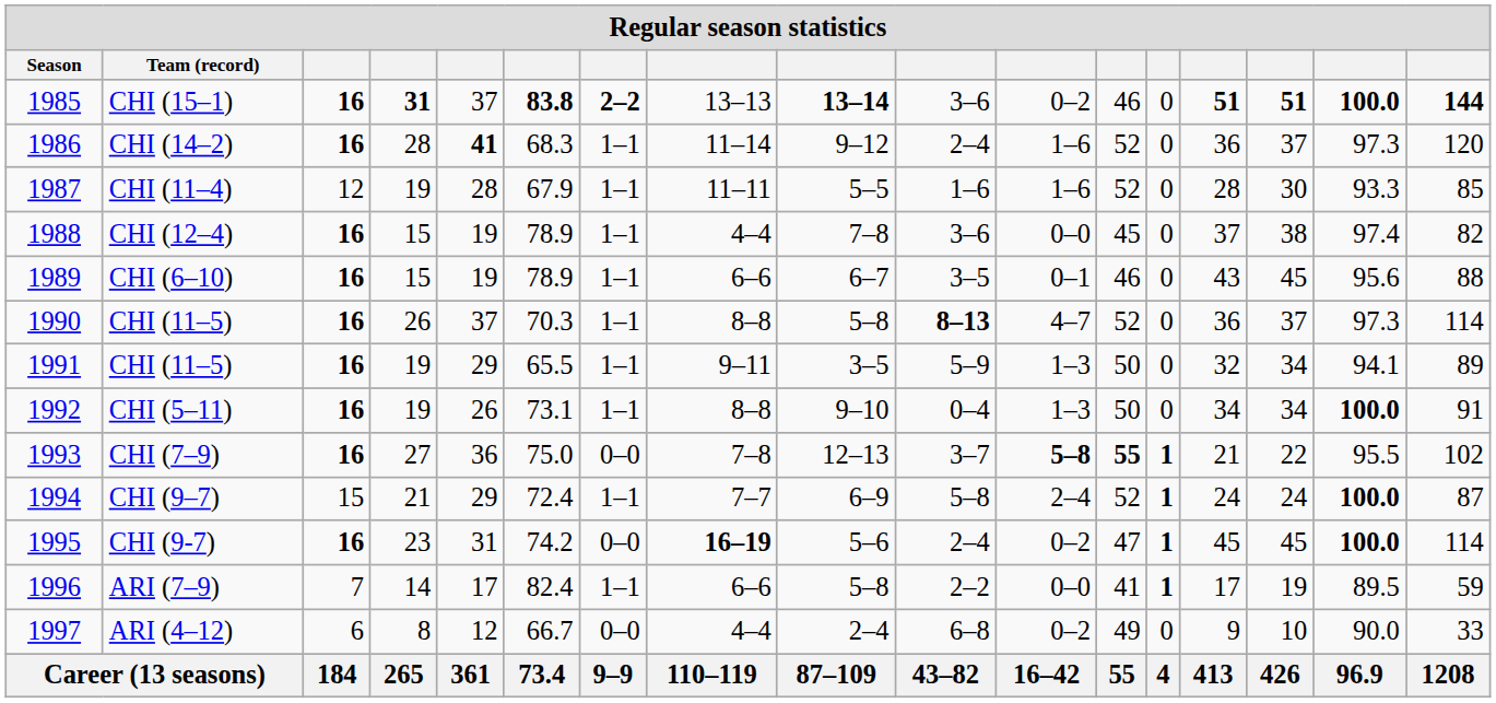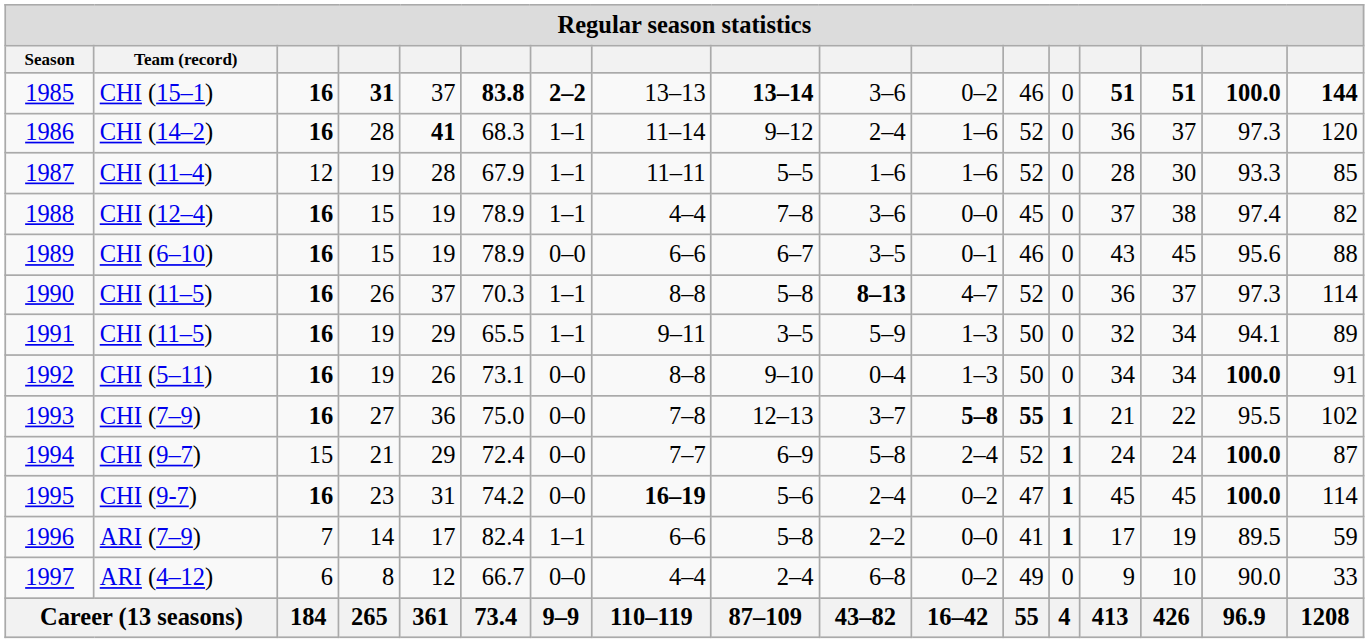 <table class="wikitable collapsible collapsed" style="margin: auto; text-align:right; font-size:90%; width:800px;">
 <tr>
 <th style="background-color:#dcdcdc;" colspan="17">Regular season statistics</th>
 </tr>
 <tr style="font-size:x-small;">
 <th>Season</th>
 <th>Team (record)</th>
 <th></th>
 <th></th>
 <th></th>
 <th></th>
 <th></th>
 <th></th>
 <th></th>
 <th></th>
 <th></th>
 <th></th>
 <th></th>
 <th></th>
 <th></th>
 <th></th>
 <th></th>
 </tr>
 <tr>
 <td style="text-align:center;"><a href='#'>1985</a></td>
 <td style="text-align:left;" nowrap="nowrap"><a href='#'>CHI</a> (<a href='#'>15–1</a>)</td>
 <td><strong>16</strong></td>
 <td><strong>31</strong></td>
 <td>37</td>
 <td><strong>83.8</strong></td>
 <td><strong>2–2</strong></td>
 <td>13–13</td>
 <td><strong>13–14</strong></td>
 <td>3–6</td>
 <td>0–2</td>
 <td>46</td>
 <td>0</td>
 <td><strong>51</strong></td>
 <td><strong>51</strong></td>
 <td><strong>100.0</strong></td>
 <td><strong>144</strong></td>
 </tr>
 <tr>
 <td style="text-align:center;"><a href='#'>1986</a></td>
 <td style="text-align:left;" nowrap="nowrap"><a href='#'>CHI</a> (<a href='#'>14–2</a>)</td>
 <td><strong>16</strong></td>
 <td>28</td>
 <td><strong>41</strong></td>
 <td>68.3</td>
 <td>1–1</td>
 <td>11–14</td>
 <td>9–12</td>
 <td>2–4</td>
 <td>1–6</td>
 <td>52</td>
 <td>0</td>
 <td>36</td>
 <td>37</td>
 <td>97.3</td>
 <td>120</td>
 </tr>
 <tr>
 <td style="text-align:center;"><a href='#'>1987</a></td>
 <td style="text-align:left;" nowrap="nowrap"><a href='#'>CHI</a> (<a href='#'>11–4</a>)</td>
 <td>12</td>
 <td>19</td>
 <td>28</td>
 <td>67.9</td>
 <td>1–1</td>
 <td>11–11</td>
 <td>5–5</td>
 <td>1–6</td>
 <td>1–6</td>
 <td>52</td>
 <td>0</td>
 <td>28</td>
 <td>30</td>
 <td>93.3</td>
 <td>85</td>
 </tr>
 <tr>
 <td style="text-align:center;"><a href='#'>1988</a></td>
 <td style="text-align:left;" nowrap="nowrap"><a href='#'>CHI</a> (<a href='#'>12–4</a>)</td>
 <td><strong>16</strong></td>
 <td>15</td>
 <td>19</td>
 <td>78.9</td>
 <td>1–1</td>
 <td>4–4</td>
 <td>7–8</td>
 <td>3–6</td>
 <td>0–0</td>
 <td>45</td>
 <td>0</td>
 <td>37</td>
 <td>38</td>
 <td>97.4</td>
 <td>82</td>
 </tr>
 <tr>
 <td style="text-align:center;"><a href='#'>1989</a></td>
 <td style="text-align:left;" nowrap="nowrap"><a href='#'>CHI</a> (<a href='#'>6–10</a>)</td>
 <td><strong>16</strong></td>
 <td>15</td>
 <td>19</td>
 <td>78.9</td>
-<td>1–1</td>
+<td>0–0</td>
 <td>6–6</td>
 <td>6–7</td>
 <td>3–5</td>
 <td>0–1</td>
 <td>46</td>
 <td>0</td>
 <td>43</td>
 <td>45</td>
 <td>95.6</td>
 <td>88</td>
 </tr>
 <tr>
 <td style="text-align:center;"><a href='#'>1990</a></td>
 <td style="text-align:left;" nowrap="nowrap"><a href='#'>CHI</a> (<a href='#'>11–5</a>)</td>
 <td><strong>16</strong></td>
 <td>26</td>
 <td>37</td>
 <td>70.3</td>
 <td>1–1</td>
 <td>8–8</td>
 <td>5–8</td>
 <td><strong>8–13</strong></td>
 <td>4–7</td>
 <td>52</td>
 <td>0</td>
 <td>36</td>
 <td>37</td>
 <td>97.3</td>
 <td>114</td>
 </tr>
 <tr>
 <td style="text-align:center;"><a href='#'>1991</a></td>
 <td style="text-align:left;" nowrap="nowrap"><a href='#'>CHI</a> (<a href='#'>11–5</a>)</td>
 <td><strong>16</strong></td>
 <td>19</td>
 <td>29</td>
 <td>65.5</td>
 <td>1–1</td>
 <td>9–11</td>
 <td>3–5</td>
 <td>5–9</td>
 <td>1–3</td>
 <td>50</td>
 <td>0</td>
 <td>32</td>
 <td>34</td>
 <td>94.1</td>
 <td>89</td>
 </tr>
 <tr>
 <td style="text-align:center;"><a href='#'>1992</a></td>
 <td style="text-align:left;" nowrap="nowrap"><a href='#'>CHI</a> (<a href='#'>5–11</a>)</td>
 <td><strong>16</strong></td>
 <td>19</td>
 <td>26</td>
 <td>73.1</td>
-<td>1–1</td>
+<td>0–0</td>
 <td>8–8</td>
 <td>9–10</td>
 <td>0–4</td>
 <td>1–3</td>
 <td>50</td>
 <td>0</td>
 <td>34</td>
 <td>34</td>
 <td><strong>100.0</strong></td>
 <td>91</td>
 </tr>
 <tr>
 <td style="text-align:center;"><a href='#'>1993</a></td>
 <td style="text-align:left;" nowrap="nowrap"><a href='#'>CHI</a> (<a href='#'>7–9</a>)</td>
 <td><strong>16</strong></td>
 <td>27</td>
 <td>36</td>
 <td>75.0</td>
 <td>0–0</td>
 <td>7–8</td>
 <td>12–13</td>
 <td>3–7</td>
 <td><strong>5–8</strong></td>
 <td><strong>55</strong></td>
 <td><strong>1</strong></td>
 <td>21</td>
 <td>22</td>
 <td>95.5</td>
 <td>102</td>
 </tr>
 <tr>
 <td style="text-align:center;"><a href='#'>1994</a></td>
 <td style="text-align:left;" nowrap="nowrap"><a href='#'>CHI</a> (<a href='#'>9–7</a>)</td>
 <td>15</td>
 <td>21</td>
 <td>29</td>
 <td>72.4</td>
-<td>1–1</td>
+<td>0–0</td>
 <td>7–7</td>
 <td>6–9</td>
 <td>5–8</td>
 <td>2–4</td>
 <td>52</td>
 <td><strong>1</strong></td>
 <td>24</td>
 <td>24</td>
 <td><strong>100.0</strong></td>
 <td>87</td>
 </tr>
 <tr>
 <td style="text-align:center;"><a href='#'>1995</a></td>
 <td style="text-align:left;" nowrap="nowrap"><a href='#'>CHI</a> (<a href='#'>9-7</a>)</td>
 <td><strong>16</strong></td>
 <td>23</td>
 <td>31</td>
 <td>74.2</td>
 <td>0–0</td>
 <td><strong>16–19</strong></td>
 <td>5–6</td>
 <td>2–4</td>
 <td>0–2</td>
 <td>47</td>
 <td><strong>1</strong></td>
 <td>45</td>
 <td>45</td>
 <td><strong>100.0</strong></td>
 <td>114</td>
 </tr>
 <tr>
 <td style="text-align:center;"><a href='#'>1996</a></td>
 <td style="text-align:left;" nowrap="nowrap"><a href='#'>ARI</a> (<a href='#'>7–9</a>)</td>
 <td>7</td>
 <td>14</td>
 <td>17</td>
 <td>82.4</td>
 <td>1–1</td>
 <td>6–6</td>
 <td>5–8</td>
 <td>2–2</td>
 <td>0–0</td>
 <td>41</td>
 <td><strong>1</strong></td>
 <td>17</td>
 <td>19</td>
 <td>89.5</td>
 <td>59</td>
 </tr>
 <tr>
 <td style="text-align:center;"><a href='#'>1997</a></td>
 <td style="text-align:left;" nowrap="nowrap"><a href='#'>ARI</a> (<a href='#'>4–12</a>)</td>
 <td>6</td>
 <td>8</td>
 <td>12</td>
 <td>66.7</td>
 <td>0–0</td>
 <td>4–4</td>
 <td>2–4</td>
 <td>6–8</td>
 <td>0–2</td>
 <td>49</td>
 <td>0</td>
 <td>9</td>
 <td>10</td>
 <td>90.0</td>
 <td>33</td>
 </tr>
 <tr>
 <th colspan="2">Career (13 seasons)</th>
 <th>184</th>
 <th>265</th>
 <th>361</th>
 <th>73.4</th>
 <th>9–9</th>
 <th>110–119</th>
 <th>87–109</th>
 <th>43–82</th>
 <th>16–42</th>
 <th>55</th>
 <th>4</th>
 <th>413</th>
 <th>426</th>
 <th>96.9</th>
 <th>1208</th>
 </tr>
 </table>
